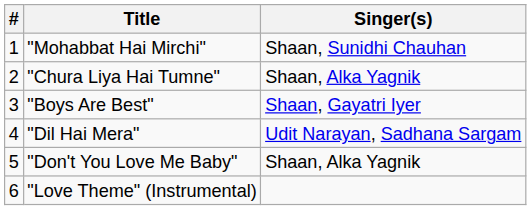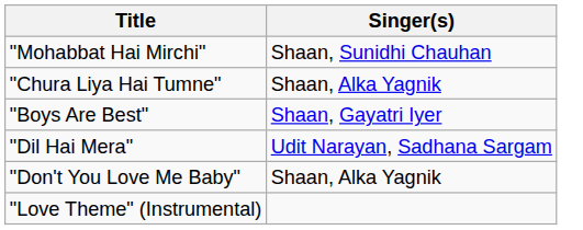 <table class="wikitable" style="font-size:95%;">
 <tr>
-<th>#</th>
 <th>Title</th>
 <th>Singer(s)</th>
 </tr>
 <tr>
-<td>1</td>
 <td>"Mohabbat Hai Mirchi"</td>
 <td>Shaan, <a href='#'>Sunidhi Chauhan</a></td>
 </tr>
 <tr>
-<td>2</td>
 <td>"Chura Liya Hai Tumne"</td>
 <td>Shaan, <a href='#'>Alka Yagnik</a></td>
 </tr>
 <tr>
-<td>3</td>
 <td>"Boys Are Best"</td>
 <td><a href='#'>Shaan</a>, <a href='#'>Gayatri Iyer</a></td>
 </tr>
 <tr>
-<td>4</td>
 <td>"Dil Hai Mera"</td>
 <td><a href='#'>Udit Narayan</a>, <a href='#'>Sadhana Sargam</a></td>
 </tr>
 <tr>
-<td>5</td>
 <td>"Don't You Love Me Baby"</td>
 <td>Shaan, Alka Yagnik</td>
 </tr>
 <tr>
-<td>6</td>
 <td>"Love Theme" (Instrumental)</td>
 <td></td>
 </tr>
 </table>
